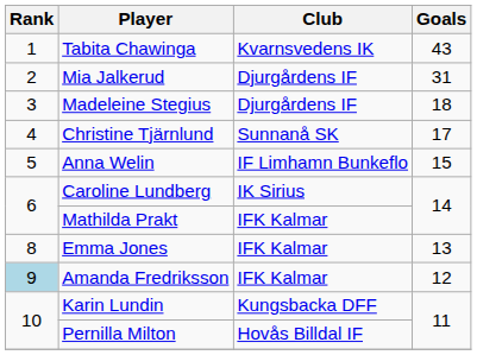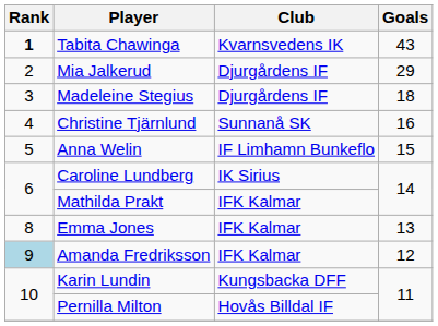 <table class="wikitable" style="text-align:center">
 <tr>
 <th>Rank</th>
 <th>Player</th>
 <th>Club</th>
 <th>Goals</th>
 </tr>
 <tr>
-<td>1</td>
+<td><strong>1</strong></td>
 <td align="left"> <a href='#'>Tabita Chawinga</a></td>
 <td align="left"><a href='#'>Kvarnsvedens IK</a></td>
 <td>43</td>
 </tr>
 <tr>
 <td>2</td>
 <td align="left"> <a href='#'>Mia Jalkerud</a></td>
 <td align="left"><a href='#'>Djurgårdens IF</a></td>
-<td>31</td>
+<td>29</td>
 </tr>
 <tr>
 <td>3</td>
 <td align="left"> <a href='#'>Madeleine Stegius</a></td>
 <td align="left"><a href='#'>Djurgårdens IF</a></td>
 <td>18</td>
 </tr>
 <tr>
 <td>4</td>
 <td align="left"> <a href='#'>Christine Tjärnlund</a></td>
 <td align="left"><a href='#'>Sunnanå SK</a></td>
-<td>17</td>
+<td>16</td>
 </tr>
 <tr>
 <td>5</td>
 <td align="left"> <a href='#'>Anna Welin</a></td>
 <td align="left"><a href='#'>IF Limhamn Bunkeflo</a></td>
 <td>15</td>
 </tr>
 <tr>
 <td rowspan=2>6</td>
 <td align="left"> <a href='#'>Caroline Lundberg</a></td>
 <td align="left"><a href='#'>IK Sirius</a></td>
 <td rowspan=2>14</td>
 </tr>
 <tr>
 <td align="left"> <a href='#'>Mathilda Prakt</a></td>
 <td align="left"><a href='#'>IFK Kalmar</a></td>
 </tr>
 <tr>
 <td>8</td>
 <td align="left"> <a href='#'>Emma Jones</a></td>
 <td align="left"><a href='#'>IFK Kalmar</a></td>
 <td>13</td>
 </tr>
 <tr>
 <td style="background: lightblue;">9</td>
 <td align="left"> <a href='#'>Amanda Fredriksson</a></td>
 <td align="left"><a href='#'>IFK Kalmar</a></td>
 <td>12</td>
 </tr>
 <tr>
 <td rowspan=2>10</td>
 <td align="left"> <a href='#'>Karin Lundin</a></td>
 <td align="left"><a href='#'>Kungsbacka DFF</a></td>
 <td rowspan=2>11</td>
 </tr>
 <tr>
 <td align="left"> <a href='#'>Pernilla Milton</a></td>
 <td align="left"><a href='#'>Hovås Billdal IF</a></td>
 </tr>
 <tr>
 </tr>
 </table>
